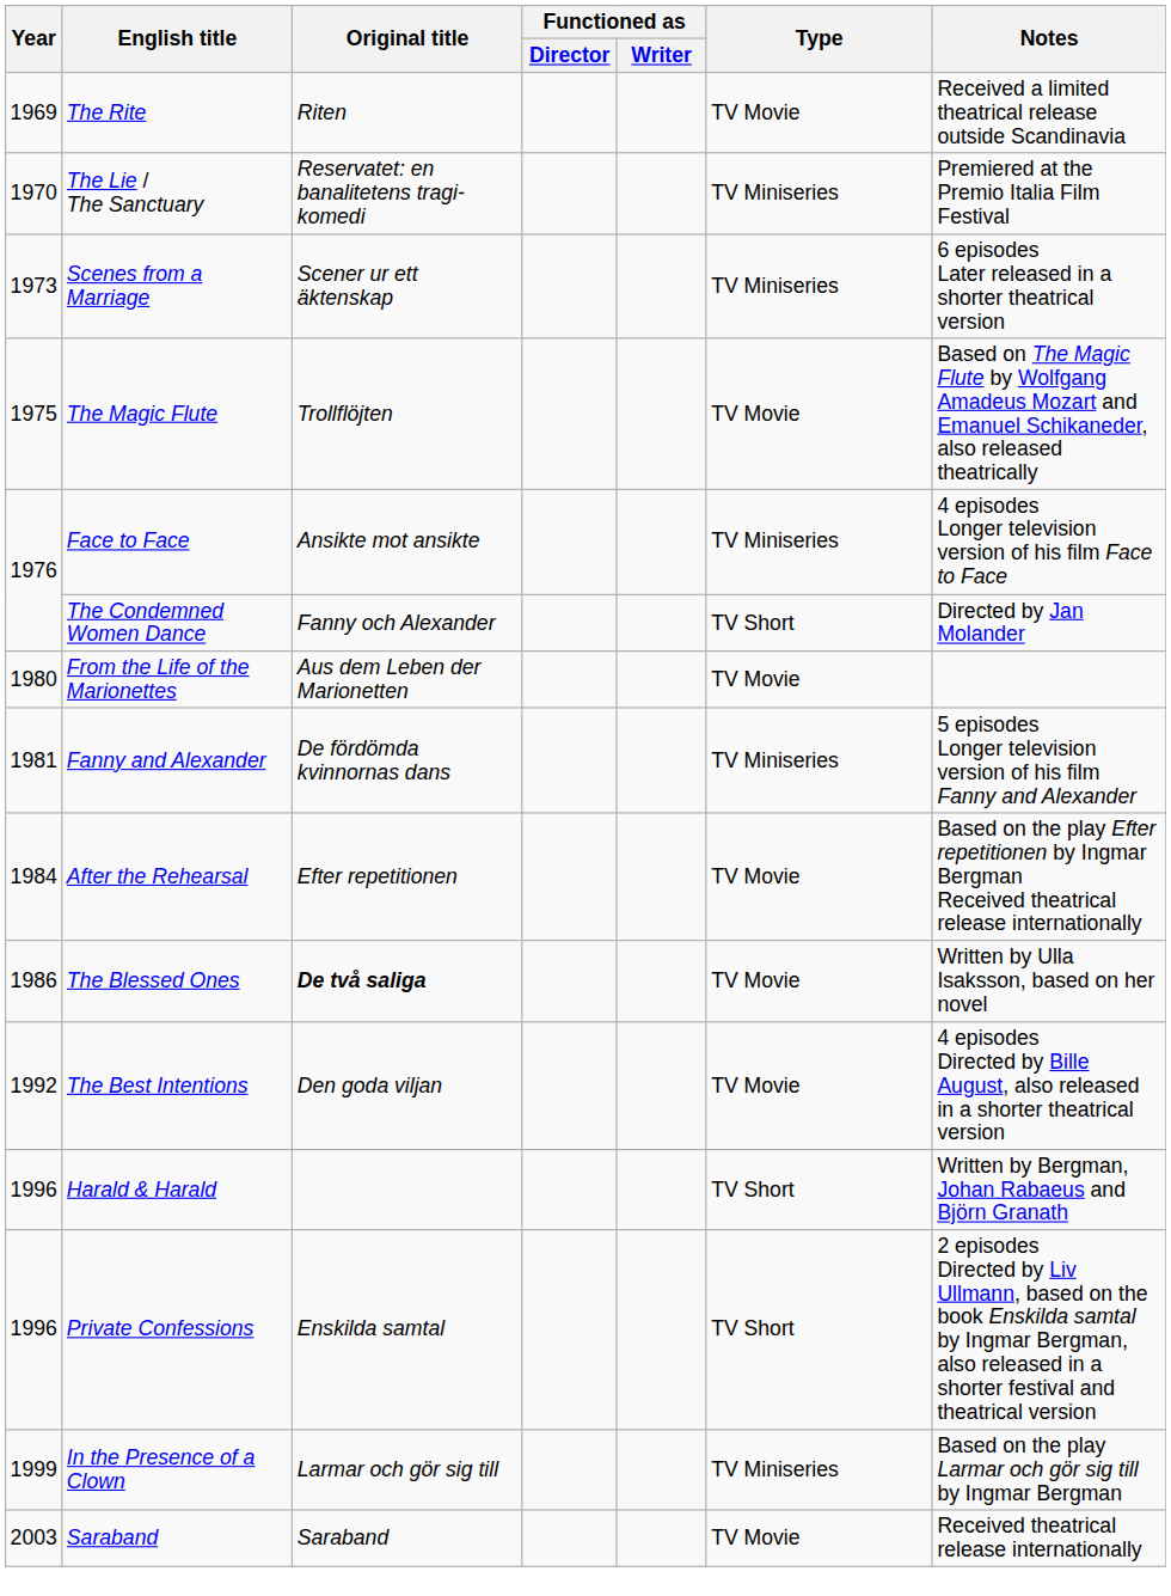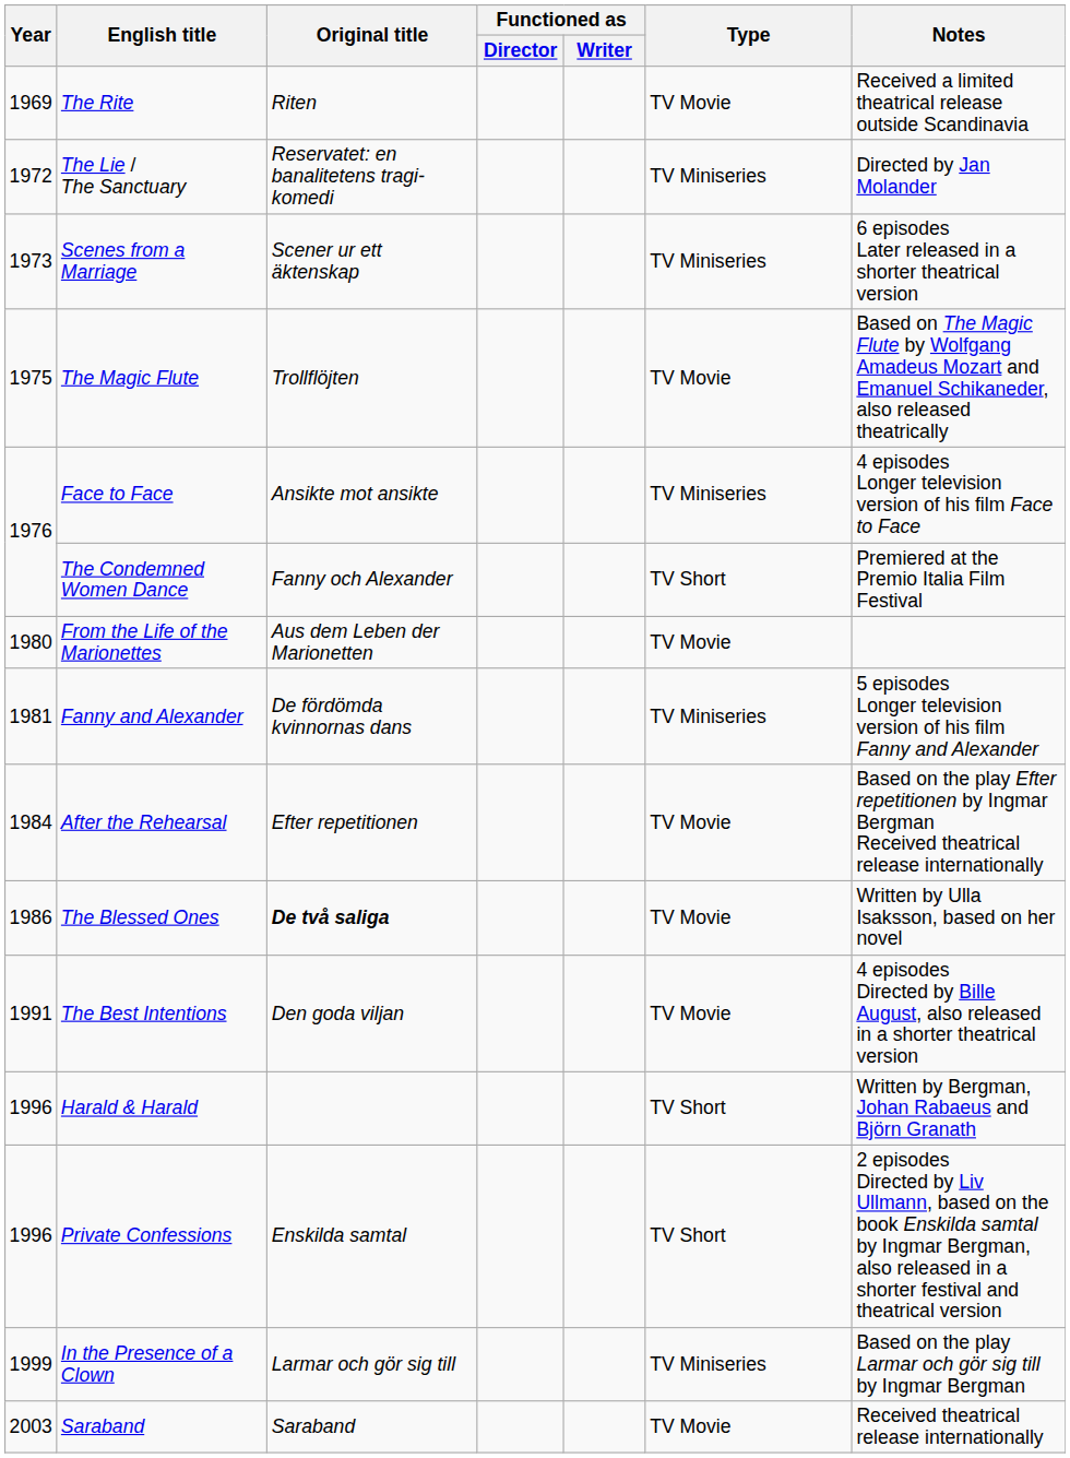 <table class="wikitable sortable" style="margin-right: 0;">
 <tr>
 <th rowspan="2">Year</th>
 <th rowspan="2" width="190">English title</th>
 <th rowspan="2" width="190">Original title</th>
 <th colspan="2">Functioned as</th>
 <th rowspan="2" width="190">Type</th>
 <th rowspan="2" width="190">Notes</th>
 </tr>
 <tr>
 <th width="65"><a href='#'>Director</a></th>
 <th width="65"><a href='#'>Writer</a></th>
 </tr>
 <tr>
 <td>1969</td>
 <td><em><a href='#'>The Rite</a></em></td>
 <td><em>Riten</em></td>
 <td></td>
 <td></td>
 <td>TV Movie</td>
 <td>Received a limited theatrical release outside Scandinavia</td>
 </tr>
 <tr>
-<td>1970</td>
+<td>1972</td>
 <td><em><a href='#'>The Lie</a></em> /<br><em>The Sanctuary</em></td>
 <td><em>Reservatet: en banalitetens tragi-komedi</em></td>
 <td></td>
 <td></td>
 <td>TV Miniseries</td>
-<td>Premiered at the Premio Italia Film Festival</td>
+<td>Directed by <a href='#'>Jan Molander</a></td>
 </tr>
 <tr>
 <td>1973</td>
 <td><em><a href='#'>Scenes from a Marriage</a></em></td>
 <td><em>Scener ur ett äktenskap</em></td>
 <td></td>
 <td></td>
 <td>TV Miniseries</td>
 <td>6 episodes<br>Later released in a shorter theatrical version</td>
 </tr>
 <tr>
 <td>1975</td>
 <td><em><a href='#'>The Magic Flute</a></em></td>
 <td><em>Trollflöjten</em></td>
 <td></td>
 <td></td>
 <td>TV Movie</td>
 <td>Based on <em><a href='#'>The Magic Flute</a></em> by <a href='#'>Wolfgang Amadeus Mozart</a> and <a href='#'>Emanuel Schikaneder</a>, also released theatrically</td>
 </tr>
 <tr>
 <td rowspan=2>1976</td>
 <td><em><a href='#'>Face to Face</a></em></td>
 <td><em>Ansikte mot ansikte</em></td>
 <td></td>
 <td></td>
 <td>TV Miniseries</td>
 <td>4 episodes<br>Longer television version of his film <em>Face to Face</em></td>
 </tr>
 <tr>
 <td><em><a href='#'>The Condemned Women Dance</a></em></td>
 <td><em>Fanny och Alexander</em></td>
 <td></td>
 <td></td>
 <td>TV Short</td>
-<td>Directed by <a href='#'>Jan Molander</a></td>
+<td>Premiered at the Premio Italia Film Festival</td>
 </tr>
 <tr>
 <td>1980</td>
 <td><em><a href='#'>From the Life of the Marionettes</a></em></td>
 <td><em>Aus dem Leben der Marionetten</em></td>
 <td></td>
 <td></td>
 <td>TV Movie</td>
 <td></td>
 </tr>
 <tr>
 <td>1981</td>
 <td><em><a href='#'>Fanny and Alexander</a></em></td>
 <td><em>De fördömda kvinnornas dans</em></td>
 <td></td>
 <td></td>
 <td>TV Miniseries</td>
 <td>5 episodes<br>Longer television version of his film <em>Fanny and Alexander</em></td>
 </tr>
 <tr>
 <td>1984</td>
 <td><em><a href='#'>After the Rehearsal</a></em></td>
 <td><em>Efter repetitionen</em></td>
 <td></td>
 <td></td>
 <td>TV Movie</td>
 <td>Based on the play <em>Efter repetitionen</em> by Ingmar Bergman<br>Received theatrical release internationally</td>
 </tr>
 <tr>
 <td>1986</td>
 <td><em><a href='#'>The Blessed Ones</a></em></td>
 <td><strong><em>De två saliga</em></strong></td>
 <td></td>
 <td></td>
 <td>TV Movie</td>
 <td>Written by Ulla Isaksson, based on her novel</td>
 </tr>
 <tr>
-<td>1992</td>
+<td>1991</td>
 <td><em><a href='#'>The Best Intentions</a></em></td>
 <td><em>Den goda viljan</em></td>
 <td></td>
 <td></td>
 <td>TV Movie</td>
 <td>4 episodes<br>Directed by <a href='#'>Bille August</a>, also released in a shorter theatrical version</td>
 </tr>
 <tr>
 <td>1996</td>
 <td><em><a href='#'>Harald & Harald</a></em></td>
 <td></td>
 <td></td>
 <td></td>
 <td>TV Short</td>
 <td>Written by Bergman, <a href='#'>Johan Rabaeus</a> and <a href='#'>Björn Granath</a></td>
 </tr>
 <tr>
 <td>1996</td>
 <td><em><a href='#'>Private Confessions</a></em></td>
 <td><em>Enskilda samtal</em></td>
 <td></td>
 <td></td>
 <td>TV Short</td>
 <td>2 episodes<br>Directed by <a href='#'>Liv Ullmann</a>, based on the book <em>Enskilda samtal</em> by Ingmar Bergman, also released in a shorter festival and theatrical version </td>
 </tr>
 <tr>
 <td>1999</td>
 <td><em><a href='#'>In the Presence of a Clown</a></em></td>
 <td><em>Larmar och gör sig till</em></td>
 <td></td>
 <td></td>
 <td>TV Miniseries</td>
 <td>Based on the play <em>Larmar och gör sig till</em> by Ingmar Bergman</td>
 </tr>
 <tr>
 <td>2003</td>
 <td><em><a href='#'>Saraband</a></em></td>
 <td><em>Saraband</em></td>
 <td></td>
 <td></td>
 <td>TV Movie</td>
 <td>Received theatrical release internationally</td>
 </tr>
 </table>
